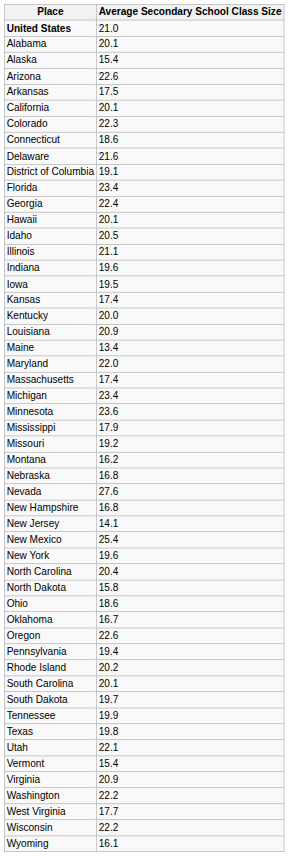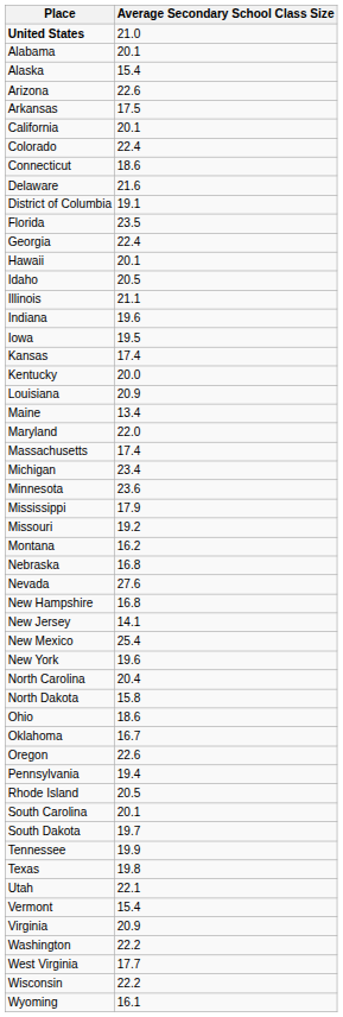 <table class="wikitable sortable">
 <tr>
 <th><strong>Place</strong></th>
 <th>Average Secondary School Class Size</th>
 </tr>
 <tr>
 <td><strong>United States</strong></td>
 <td>21.0</td>
 </tr>
 <tr>
 <td>Alabama</td>
 <td>20.1</td>
 </tr>
 <tr>
 <td>Alaska</td>
 <td>15.4</td>
 </tr>
 <tr>
 <td>Arizona</td>
 <td>22.6</td>
 </tr>
 <tr>
 <td>Arkansas</td>
 <td>17.5</td>
 </tr>
 <tr>
 <td>California</td>
 <td>20.1</td>
 </tr>
 <tr>
 <td>Colorado</td>
-<td>22.3</td>
+<td>22.4</td>
 </tr>
 <tr>
 <td>Connecticut</td>
 <td>18.6</td>
 </tr>
 <tr>
 <td>Delaware</td>
 <td>21.6</td>
 </tr>
 <tr>
 <td>District of Columbia</td>
 <td>19.1</td>
 </tr>
 <tr>
 <td>Florida</td>
-<td>23.4</td>
+<td>23.5</td>
 </tr>
 <tr>
 <td>Georgia</td>
 <td>22.4</td>
 </tr>
 <tr>
 <td>Hawaii</td>
 <td>20.1</td>
 </tr>
 <tr>
 <td>Idaho</td>
 <td>20.5</td>
 </tr>
 <tr>
 <td>Illinois</td>
 <td>21.1</td>
 </tr>
 <tr>
 <td>Indiana</td>
 <td>19.6</td>
 </tr>
 <tr>
 <td>Iowa</td>
 <td>19.5</td>
 </tr>
 <tr>
 <td>Kansas</td>
 <td>17.4</td>
 </tr>
 <tr>
 <td>Kentucky</td>
 <td>20.0</td>
 </tr>
 <tr>
 <td>Louisiana</td>
 <td>20.9</td>
 </tr>
 <tr>
 <td>Maine</td>
 <td>13.4</td>
 </tr>
 <tr>
 <td>Maryland</td>
 <td>22.0</td>
 </tr>
 <tr>
 <td>Massachusetts</td>
 <td>17.4</td>
 </tr>
 <tr>
 <td>Michigan</td>
 <td>23.4</td>
 </tr>
 <tr>
 <td>Minnesota</td>
 <td>23.6</td>
 </tr>
 <tr>
 <td>Mississippi</td>
 <td>17.9</td>
 </tr>
 <tr>
 <td>Missouri</td>
 <td>19.2</td>
 </tr>
 <tr>
 <td>Montana</td>
 <td>16.2</td>
 </tr>
 <tr>
 <td>Nebraska</td>
 <td>16.8</td>
 </tr>
 <tr>
 <td>Nevada</td>
 <td>27.6</td>
 </tr>
 <tr>
 <td>New Hampshire</td>
 <td>16.8</td>
 </tr>
 <tr>
 <td>New Jersey</td>
 <td>14.1</td>
 </tr>
 <tr>
 <td>New Mexico</td>
 <td>25.4</td>
 </tr>
 <tr>
 <td>New York</td>
 <td>19.6</td>
 </tr>
 <tr>
 <td>North Carolina</td>
 <td>20.4</td>
 </tr>
 <tr>
 <td>North Dakota</td>
 <td>15.8</td>
 </tr>
 <tr>
 <td>Ohio</td>
 <td>18.6</td>
 </tr>
 <tr>
 <td>Oklahoma</td>
 <td>16.7</td>
 </tr>
 <tr>
 <td>Oregon</td>
 <td>22.6</td>
 </tr>
 <tr>
 <td>Pennsylvania</td>
 <td>19.4</td>
 </tr>
 <tr>
 <td>Rhode Island</td>
-<td>20.2</td>
+<td>20.5</td>
 </tr>
 <tr>
 <td>South Carolina</td>
 <td>20.1</td>
 </tr>
 <tr>
 <td>South Dakota</td>
 <td>19.7</td>
 </tr>
 <tr>
 <td>Tennessee</td>
 <td>19.9</td>
 </tr>
 <tr>
 <td>Texas</td>
 <td>19.8</td>
 </tr>
 <tr>
 <td>Utah</td>
 <td>22.1</td>
 </tr>
 <tr>
 <td>Vermont</td>
 <td>15.4</td>
 </tr>
 <tr>
 <td>Virginia</td>
 <td>20.9</td>
 </tr>
 <tr>
 <td>Washington</td>
 <td>22.2</td>
 </tr>
 <tr>
 <td>West Virginia</td>
 <td>17.7</td>
 </tr>
 <tr>
 <td>Wisconsin</td>
 <td>22.2</td>
 </tr>
 <tr>
 <td>Wyoming</td>
 <td>16.1</td>
 </tr>
 </table>
